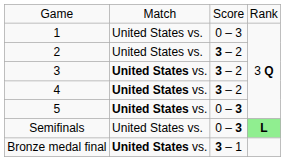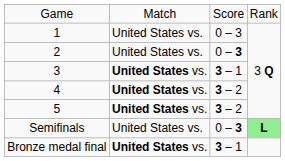 <table class="wikitable">
 <tr>
 <td style="text-align:center;">Game</td>
 <td style="text-align:center;">Match</td>
 <td style="text-align:center;">Score</td>
 <td style="text-align:center;">Rank</td>
 </tr>
 <tr>
 <td style="text-align:center;">1</td>
 <td>United States vs. <strong></strong></td>
 <td style="text-align:center;">0 – 3</td>
 <td rowspan="5" style="text-align:center;">3 <strong>Q</strong></td>
 </tr>
 <tr>
 <td style="text-align:center;">2</td>
 <td>United States vs. <strong></strong></td>
-<td style="text-align:center;"><strong>3</strong> – 2</td>
+<td style="text-align:center;">0 – <strong>3</strong></td>
 </tr>
 <tr>
 <td style="text-align:center;">3</td>
 <td><strong>United States</strong> vs. </td>
-<td style="text-align:center;"><strong>3</strong> – 2</td>
+<td style="text-align:center;"><strong>3</strong> – 1</td>
 </tr>
 <tr>
 <td style="text-align:center;">4</td>
 <td><strong>United States</strong> vs. </td>
 <td style="text-align:center;"><strong>3</strong> – 2</td>
 </tr>
 <tr>
 <td style="text-align:center;">5</td>
 <td><strong>United States</strong> vs. </td>
-<td style="text-align:center;">0 – <strong>3</strong></td>
+<td style="text-align:center;"><strong>3</strong> – 2</td>
 </tr>
 <tr>
 <td style="text-align:center;">Semifinals</td>
 <td>United States vs. <strong></strong></td>
 <td style="text-align:center;">0 – <strong>3</strong></td>
 <td style="background: lightgreen; text-align:center;"><strong>L</strong></td>
 </tr>
 <tr>
 <td style="text-align:center;">Bronze medal final</td>
 <td><strong>United States</strong> vs. </td>
 <td style="text-align:center;"><strong>3</strong> – 1</td>
 <td style="text-align:center;"></td>
 </tr>
 </table>
